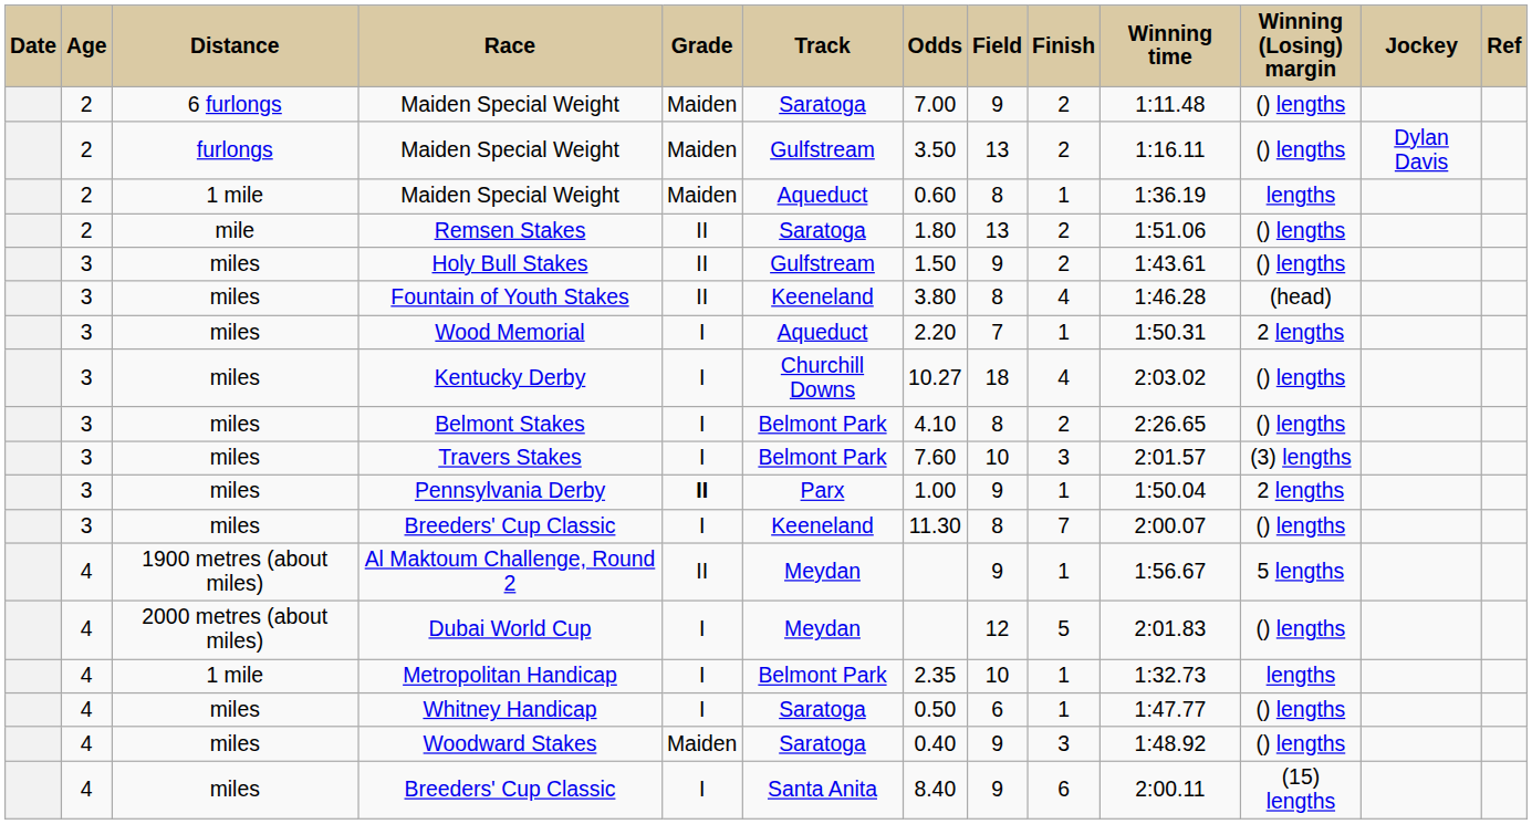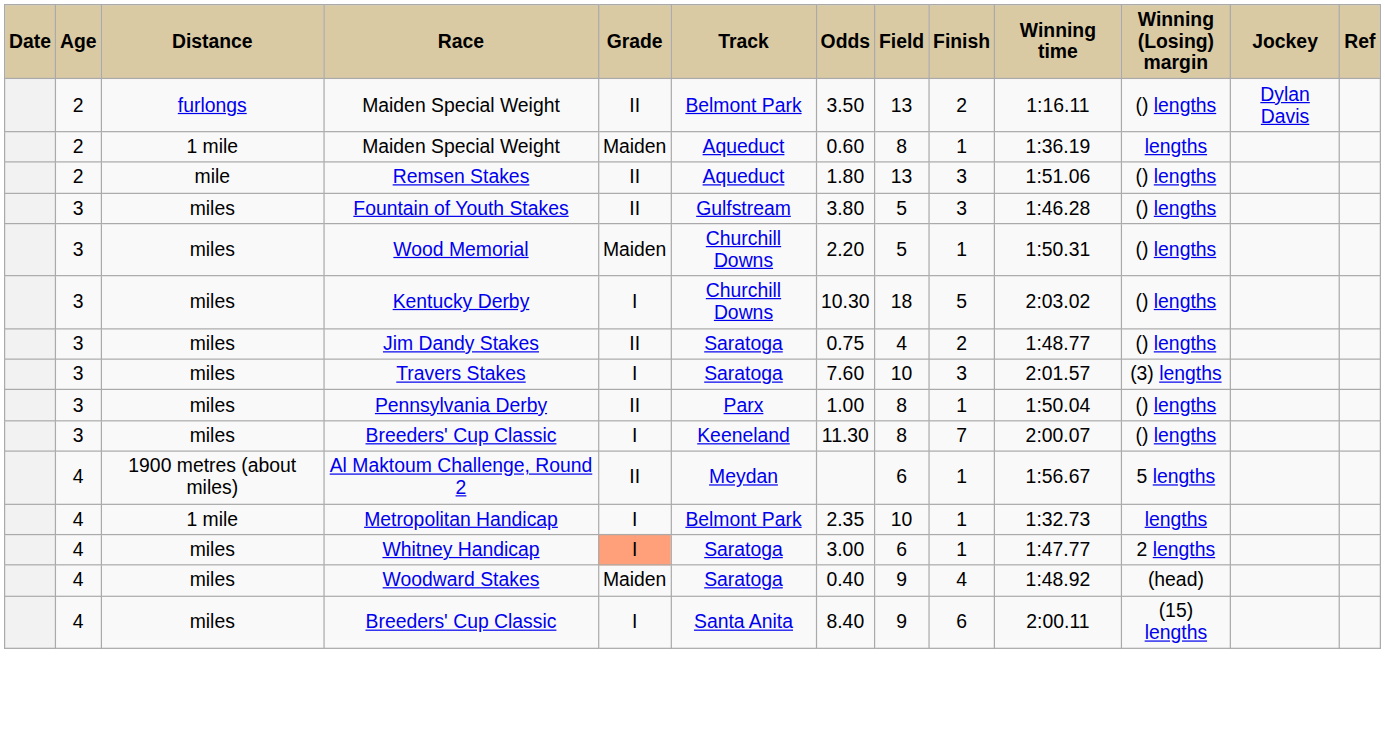 <table class = "wikitable sortable" style="text-align:center; width:90%">
 <tr>
 <th scope="col" style="background:#dacaa4;">Date</th>
 <th scope="col" style="background:#dacaa4">Age</th>
 <th scope="col" style="background:#dacaa4;">Distance</th>
 <th scope="col" style="background:#dacaa4;">Race</th>
 <th scope="col" style="background:#dacaa4;">Grade</th>
 <th scope="col" style="background:#dacaa4;">Track</th>
 <th scope="col" style="background:#dacaa4;">Odds</th>
 <th scope="col" style="background:#dacaa4;">Field</th>
 <th scope="col" style="background:#dacaa4;">Finish</th>
 <th scope="col" style="background:#dacaa4;">Winning time</th>
 <th scope="col" style="background:#dacaa4;">Winning<br>(Losing)<br>margin</th>
 <th scope="col" style="background:#dacaa4;">Jockey</th>
 <th scope="col" class="unsortable" style="background:#dacaa4;">Ref</th>
 </tr>
 <tr>
 <th scope="row" style="font-weight:normal;"></th>
 <td>2</td>
-<td> 6 <a href='#'>furlongs</a></td>
-<td>Maiden Special Weight</td>
-<td>Maiden</td>
-<td><a href='#'>Saratoga</a></td>
-<td>7.00</td>
-<td>9</td>
-<td>2</td>
-<td>1:11.48</td>
-<td>() <a href='#'>lengths</a></td>
-<td></td>
-<td></td>
-</tr>
-<tr>
-<th scope="row" style="font-weight:normal;"></th>
-<td>2</td>
 <td>  <a href='#'>furlongs</a></td>
 <td>Maiden Special Weight</td>
-<td>Maiden</td>
-<td><a href='#'>Gulfstream</a></td>
+<td>II</td>
+<td><a href='#'>Belmont Park</a></td>
 <td>3.50</td>
 <td>13</td>
 <td>2</td>
 <td>1:16.11</td>
 <td>() <a href='#'>lengths</a></td>
 <td><a href='#'>Dylan Davis</a></td>
 <td></td>
 </tr>
 <tr>
 <th scope="row" style="font-weight:normal;"></th>
 <td>2</td>
 <td> 1 mile</td>
 <td>Maiden Special Weight</td>
 <td>Maiden</td>
 <td><a href='#'>Aqueduct</a></td>
 <td>0.60</td>
 <td>8</td>
 <td>1</td>
 <td>1:36.19</td>
 <td>  <a href='#'>lengths</a></td>
 <td></td>
 <td></td>
 </tr>
 <tr>
 <th scope="row" style="font-weight:normal;"></th>
 <td>2</td>
 <td>  mile</td>
 <td><a href='#'>Remsen Stakes</a></td>
 <td> II</td>
-<td><a href='#'>Saratoga</a></td>
+<td><a href='#'>Aqueduct</a></td>
 <td>1.80</td>
 <td>13</td>
-<td>2</td>
+<td>3</td>
 <td>1:51.06</td>
 <td>() <a href='#'>lengths</a></td>
 <td></td>
 <td></td>
 </tr>
 <tr>
 <th scope="row" style="font-weight:normal;"></th>
 <td>3</td>
 <td>  miles</td>
-<td><a href='#'>Holy Bull Stakes</a></td>
+<td><a href='#'>Fountain of Youth Stakes</a></td>
 <td>II</td>
 <td><a href='#'>Gulfstream</a></td>
-<td>1.50</td>
-<td>9</td>
-<td>2</td>
-<td>1:43.61</td>
+<td>3.80</td>
+<td>5</td>
+<td>3</td>
+<td>1:46.28</td>
 <td> () <a href='#'>lengths</a></td>
 <td></td>
 <td></td>
 </tr>
 <tr>
 <th scope="row" style="font-weight:normal;"></th>
 <td>3</td>
 <td>  miles</td>
-<td><a href='#'>Fountain of Youth Stakes</a></td>
-<td>II</td>
-<td><a href='#'>Keeneland</a></td>
-<td>3.80</td>
-<td>8</td>
-<td>4</td>
-<td>1:46.28</td>
-<td>(head)</td>
-<td></td>
-<td></td>
-</tr>
-<tr>
-<th scope="row" style="font-weight:normal;"></th>
-<td>3</td>
-<td>  miles</td>
 <td><a href='#'>Wood Memorial</a></td>
-<td>I</td>
-<td><a href='#'>Aqueduct</a></td>
+<td>Maiden</td>
+<td><a href='#'>Churchill Downs</a></td>
 <td>2.20</td>
-<td>7</td>
+<td>5</td>
 <td>1</td>
 <td>1:50.31</td>
-<td>2 <a href='#'>lengths</a></td>
+<td>() <a href='#'>lengths</a></td>
 <td></td>
 <td></td>
 </tr>
 <tr>
 <th scope="row" style="font-weight:normal;"></th>
 <td>3</td>
 <td>  miles</td>
 <td><a href='#'>Kentucky Derby</a></td>
 <td>I</td>
 <td><a href='#'>Churchill Downs</a></td>
-<td>10.27</td>
+<td>10.30</td>
 <td>18</td>
-<td>4</td>
+<td>5</td>
 <td>2:03.02</td>
 <td> () <a href='#'>lengths</a></td>
 <td></td>
 <td></td>
 </tr>
 <tr>
 <th scope="row" style="font-weight:normal;"></th>
 <td>3</td>
 <td>  miles</td>
-<td><a href='#'>Belmont Stakes</a></td>
-<td>I</td>
-<td><a href='#'>Belmont Park</a></td>
-<td>4.10</td>
-<td>8</td>
+<td><a href='#'>Jim Dandy Stakes</a></td>
+<td>II</td>
+<td><a href='#'>Saratoga</a></td>
+<td>0.75</td>
+<td>4</td>
 <td>2</td>
-<td>2:26.65</td>
+<td>1:48.77</td>
 <td>() <a href='#'>lengths</a></td>
 <td></td>
 <td></td>
 </tr>
 <tr>
 <th scope="row" style="font-weight:normal;"></th>
 <td>3</td>
 <td>  miles</td>
 <td><a href='#'>Travers Stakes</a></td>
 <td>I</td>
-<td><a href='#'>Belmont Park</a></td>
+<td><a href='#'>Saratoga</a></td>
 <td>7.60</td>
 <td>10</td>
 <td>3</td>
 <td>2:01.57</td>
 <td> (3) <a href='#'>lengths</a></td>
 <td></td>
 <td></td>
 </tr>
 <tr>
 <th scope="row" style="font-weight:normal;"></th>
 <td>3</td>
 <td>  miles</td>
 <td><a href='#'>Pennsylvania Derby</a></td>
-<td><strong>II</strong></td>
+<td>II</td>
 <td><a href='#'>Parx</a></td>
 <td>1.00</td>
-<td>9</td>
+<td>8</td>
 <td>1</td>
 <td>1:50.04</td>
-<td> 2 <a href='#'>lengths</a></td>
+<td> () <a href='#'>lengths</a></td>
 <td></td>
 <td></td>
 </tr>
 <tr>
 <th scope="row" style="font-weight:normal;"></th>
 <td>3</td>
 <td> miles</td>
 <td><a href='#'>Breeders' Cup Classic</a></td>
 <td>I</td>
 <td><a href='#'>Keeneland</a></td>
 <td>11.30</td>
 <td>8</td>
 <td>7</td>
 <td>2:00.07</td>
 <td> () <a href='#'>lengths</a></td>
 <td></td>
 <td></td>
 </tr>
 <tr>
 <th scope="row" style="font-weight:normal;"></th>
 <td>4</td>
 <td>1900 metres (about  miles)</td>
 <td><a href='#'>Al Maktoum Challenge, Round 2</a></td>
 <td>II</td>
 <td><a href='#'>Meydan</a></td>
 <td></td>
-<td>9</td>
+<td>6</td>
 <td>1</td>
 <td>1:56.67</td>
 <td> 5 <a href='#'>lengths</a></td>
-<td></td>
-<td></td>
-</tr>
-<tr>
-<th scope="row" style="font-weight:normal;"></th>
-<td>4</td>
-<td>2000 metres (about  miles)</td>
-<td><a href='#'>Dubai World Cup</a></td>
-<td>I</td>
-<td><a href='#'>Meydan</a></td>
-<td></td>
-<td>12</td>
-<td>5</td>
-<td>2:01.83</td>
-<td> () <a href='#'>lengths</a></td>
 <td></td>
 <td></td>
 </tr>
 <tr>
 <th scope="row" style="font-weight:normal;"></th>
 <td>4</td>
 <td>1 mile</td>
 <td><a href='#'>Metropolitan Handicap</a></td>
 <td>I</td>
 <td><a href='#'>Belmont Park</a></td>
 <td>2.35</td>
 <td>10</td>
 <td>1</td>
 <td>1:32.73</td>
 <td>  <a href='#'>lengths</a></td>
 <td></td>
 <td></td>
 </tr>
 <tr>
 <th scope="row" style="font-weight:normal;"></th>
 <td>4</td>
 <td>  miles</td>
 <td><a href='#'>Whitney Handicap</a></td>
-<td>I</td>
+<td style="background: lightsalmon;">I</td>
 <td><a href='#'>Saratoga</a></td>
-<td>0.50</td>
+<td>3.00</td>
 <td>6</td>
 <td>1</td>
 <td>1:47.77</td>
-<td> () <a href='#'>lengths</a></td>
+<td>2 <a href='#'>lengths</a></td>
 <td></td>
 <td></td>
 </tr>
 <tr>
 <th scope="row" style="font-weight:normal;"></th>
 <td>4</td>
 <td>  miles</td>
 <td><a href='#'>Woodward Stakes</a></td>
 <td>Maiden</td>
 <td><a href='#'>Saratoga</a></td>
 <td>0.40</td>
 <td>9</td>
-<td>3</td>
+<td>4</td>
 <td>1:48.92</td>
-<td> () <a href='#'>lengths</a></td>
+<td>(head)</td>
 <td></td>
 <td></td>
 </tr>
 <tr>
 <th scope="row" style="font-weight:normal;"></th>
 <td>4</td>
 <td>  miles</td>
 <td><a href='#'>Breeders' Cup Classic</a></td>
 <td>I</td>
 <td><a href='#'>Santa Anita</a></td>
 <td>8.40</td>
 <td>9</td>
 <td>6</td>
 <td>2:00.11</td>
 <td>(15) <a href='#'>lengths</a></td>
 <td></td>
 <td></td>
 </tr>
 </table>
